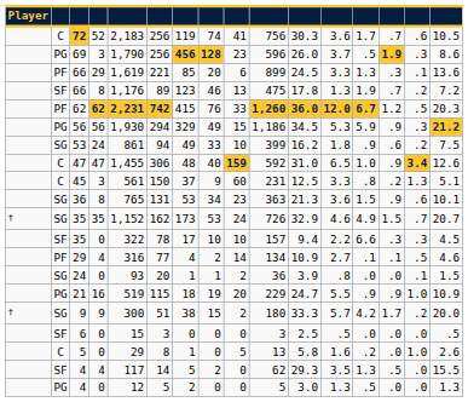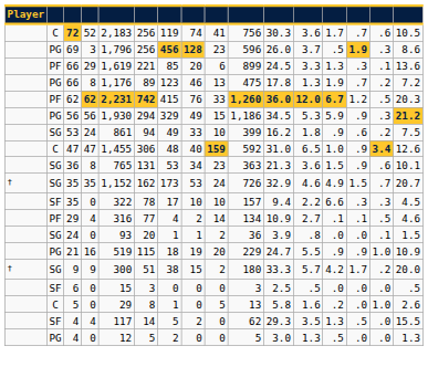 <table class="wikitable sortable" style="font-size: 95%; text-align:right;">
 <tr>
 <th style="background:#041E42; color:#FFC72C; border-top:#FFC72C 3px solid; border-bottom:#FFC72C 3px solid;">Player</th>
 <th style="background:#041E42; color:#FFC72C; border-top:#FFC72C 3px solid; border-bottom:#FFC72C 3px solid;"></th>
 <th style="background:#041E42; color:#FFC72C; border-top:#FFC72C 3px solid; border-bottom:#FFC72C 3px solid;"></th>
 <th style="background:#041E42; color:#FFC72C; border-top:#FFC72C 3px solid; border-bottom:#FFC72C 3px solid;"></th>
 <th style="background:#041E42; color:#FFC72C; border-top:#FFC72C 3px solid; border-bottom:#FFC72C 3px solid;"></th>
 <th style="background:#041E42; color:#FFC72C; border-top:#FFC72C 3px solid; border-bottom:#FFC72C 3px solid;"></th>
 <th style="background:#041E42; color:#FFC72C; border-top:#FFC72C 3px solid; border-bottom:#FFC72C 3px solid;"></th>
 <th style="background:#041E42; color:#FFC72C; border-top:#FFC72C 3px solid; border-bottom:#FFC72C 3px solid;"></th>
 <th style="background:#041E42; color:#FFC72C; border-top:#FFC72C 3px solid; border-bottom:#FFC72C 3px solid;"></th>
 <th style="background:#041E42; color:#FFC72C; border-top:#FFC72C 3px solid; border-bottom:#FFC72C 3px solid;"></th>
 <th style="background:#041E42; color:#FFC72C; border-top:#FFC72C 3px solid; border-bottom:#FFC72C 3px solid;"></th>
 <th style="background:#041E42; color:#FFC72C; border-top:#FFC72C 3px solid; border-bottom:#FFC72C 3px solid;"></th>
 <th style="background:#041E42; color:#FFC72C; border-top:#FFC72C 3px solid; border-bottom:#FFC72C 3px solid;"></th>
 <th style="background:#041E42; color:#FFC72C; border-top:#FFC72C 3px solid; border-bottom:#FFC72C 3px solid;"></th>
 <th style="background:#041E42; color:#FFC72C; border-top:#FFC72C 3px solid; border-bottom:#FFC72C 3px solid;"></th>
 <th style="background:#041E42; color:#FFC72C; border-top:#FFC72C 3px solid; border-bottom:#FFC72C 3px solid;"></th>
 </tr>
 <tr>
 <td style="text-align:left;"></td>
 <td style="text-align:center;">C</td>
 <td style="background:#FFC72C; color:#041E42;"><strong>72</strong></td>
 <td>52</td>
 <td>2,183</td>
 <td>256</td>
 <td>119</td>
 <td>74</td>
 <td>41</td>
 <td>756</td>
 <td>30.3</td>
 <td>3.6</td>
 <td>1.7</td>
 <td>.7</td>
 <td>.6</td>
 <td>10.5</td>
 </tr>
 <tr>
 <td style="text-align:left;"></td>
 <td style="text-align:center;">PG</td>
 <td>69</td>
 <td>3</td>
-<td>1,790</td>
+<td>1,796</td>
 <td>256</td>
 <td style="background:#FFC72C; color:#041E42;"><strong>456</strong></td>
 <td style="background:#FFC72C; color:#041E42;"><strong>128</strong></td>
 <td>23</td>
 <td>596</td>
 <td>26.0</td>
 <td>3.7</td>
 <td>.5</td>
 <td style="background:#FFC72C; color:#041E42;"><strong>1.9</strong></td>
 <td>.3</td>
 <td>8.6</td>
 </tr>
 <tr>
 <td style="text-align:left;"></td>
 <td style="text-align:center;">PF</td>
 <td>66</td>
 <td>29</td>
 <td>1,619</td>
 <td>221</td>
 <td>85</td>
 <td>20</td>
 <td>6</td>
 <td>899</td>
 <td>24.5</td>
 <td>3.3</td>
 <td>1.3</td>
 <td>.3</td>
 <td>.1</td>
 <td>13.6</td>
 </tr>
 <tr>
 <td style="text-align:left;"></td>
-<td style="text-align:center;">SF</td>
+<td style="text-align:center;">PG</td>
 <td>66</td>
 <td>8</td>
 <td>1,176</td>
 <td>89</td>
 <td>123</td>
 <td>46</td>
 <td>13</td>
 <td>475</td>
 <td>17.8</td>
 <td>1.3</td>
 <td>1.9</td>
 <td>.7</td>
 <td>.2</td>
 <td>7.2</td>
 </tr>
 <tr>
 <td style="text-align:left;"></td>
 <td style="text-align:center;">PF</td>
 <td>62</td>
 <td style="background:#FFC72C; color:#041E42;"><strong>62</strong></td>
 <td style="background:#FFC72C; color:#041E42;"><strong>2,231</strong></td>
 <td style="background:#FFC72C; color:#041E42;"><strong>742</strong></td>
 <td>415</td>
 <td>76</td>
 <td>33</td>
 <td style="background:#FFC72C; color:#041E42;"><strong>1,260</strong></td>
 <td style="background:#FFC72C; color:#041E42;"><strong>36.0</strong></td>
 <td style="background:#FFC72C; color:#041E42;"><strong>12.0</strong></td>
 <td style="background:#FFC72C; color:#041E42;"><strong>6.7</strong></td>
 <td>1.2</td>
 <td>.5</td>
 <td>20.3</td>
 </tr>
 <tr>
 <td style="text-align:left;"></td>
 <td style="text-align:center;">PG</td>
 <td>56</td>
 <td>56</td>
 <td>1,930</td>
 <td>294</td>
 <td>329</td>
 <td>49</td>
 <td>15</td>
 <td>1,186</td>
 <td>34.5</td>
 <td>5.3</td>
 <td>5.9</td>
 <td>.9</td>
 <td>.3</td>
 <td style="background:#FFC72C; color:#041E42;"><strong>21.2</strong></td>
 </tr>
 <tr>
 <td style="text-align:left;"></td>
 <td style="text-align:center;">SG</td>
 <td>53</td>
 <td>24</td>
 <td>861</td>
 <td>94</td>
 <td>49</td>
 <td>33</td>
 <td>10</td>
 <td>399</td>
 <td>16.2</td>
 <td>1.8</td>
 <td>.9</td>
 <td>.6</td>
 <td>.2</td>
 <td>7.5</td>
 </tr>
 <tr>
 <td style="text-align:left;"></td>
 <td style="text-align:center;">C</td>
 <td>47</td>
 <td>47</td>
 <td>1,455</td>
 <td>306</td>
 <td>48</td>
 <td>40</td>
 <td style="background:#FFC72C; color:#041E42;"><strong>159</strong></td>
 <td>592</td>
 <td>31.0</td>
 <td>6.5</td>
 <td>1.0</td>
 <td>.9</td>
 <td style="background:#FFC72C; color:#041E42;"><strong>3.4</strong></td>
 <td>12.6</td>
-</tr>
-<tr>
-<td style="text-align:left;"></td>
-<td style="text-align:center;">C</td>
-<td>45</td>
-<td>3</td>
-<td>561</td>
-<td>150</td>
-<td>37</td>
-<td>9</td>
-<td>60</td>
-<td>231</td>
-<td>12.5</td>
-<td>3.3</td>
-<td>.8</td>
-<td>.2</td>
-<td>1.3</td>
-<td>5.1</td>
 </tr>
 <tr>
 <td style="text-align:left;"></td>
 <td style="text-align:center;">SG</td>
 <td>36</td>
 <td>8</td>
 <td>765</td>
 <td>131</td>
 <td>53</td>
 <td>34</td>
 <td>23</td>
 <td>363</td>
 <td>21.3</td>
 <td>3.6</td>
 <td>1.5</td>
 <td>.9</td>
 <td>.6</td>
 <td>10.1</td>
 </tr>
 <tr>
 <td style="text-align:left;"><sup>†</sup></td>
 <td style="text-align:center;">SG</td>
 <td>35</td>
 <td>35</td>
 <td>1,152</td>
 <td>162</td>
 <td>173</td>
 <td>53</td>
 <td>24</td>
 <td>726</td>
 <td>32.9</td>
 <td>4.6</td>
 <td>4.9</td>
 <td>1.5</td>
 <td>.7</td>
 <td>20.7</td>
 </tr>
 <tr>
 <td style="text-align:left;"></td>
 <td style="text-align:center;">SF</td>
 <td>35</td>
 <td>0</td>
 <td>322</td>
 <td>78</td>
 <td>17</td>
 <td>10</td>
 <td>10</td>
 <td>157</td>
 <td>9.4</td>
 <td>2.2</td>
 <td>6.6</td>
 <td>.3</td>
 <td>.3</td>
 <td>4.5</td>
 </tr>
 <tr>
 <td style="text-align:left;"></td>
 <td style="text-align:center;">PF</td>
 <td>29</td>
 <td>4</td>
 <td>316</td>
 <td>77</td>
 <td>4</td>
 <td>2</td>
 <td>14</td>
 <td>134</td>
 <td>10.9</td>
 <td>2.7</td>
 <td>.1</td>
 <td>.1</td>
 <td>.5</td>
 <td>4.6</td>
 </tr>
 <tr>
 <td style="text-align:left;"></td>
 <td style="text-align:center;">SG</td>
 <td>24</td>
 <td>0</td>
 <td>93</td>
 <td>20</td>
 <td>1</td>
 <td>1</td>
 <td>2</td>
 <td>36</td>
 <td>3.9</td>
 <td>.8</td>
 <td>.0</td>
 <td>.0</td>
 <td>.1</td>
 <td>1.5</td>
 </tr>
 <tr>
 <td style="text-align:left;"></td>
 <td style="text-align:center;">PG</td>
 <td>21</td>
 <td>16</td>
 <td>519</td>
 <td>115</td>
 <td>18</td>
 <td>19</td>
 <td>20</td>
 <td>229</td>
 <td>24.7</td>
 <td>5.5</td>
 <td>.9</td>
 <td>.9</td>
 <td>1.0</td>
 <td>10.9</td>
 </tr>
 <tr>
 <td style="text-align:left;"><sup>†</sup></td>
 <td style="text-align:center;">SG</td>
 <td>9</td>
 <td>9</td>
 <td>300</td>
 <td>51</td>
 <td>38</td>
 <td>15</td>
 <td>2</td>
 <td>180</td>
 <td>33.3</td>
 <td>5.7</td>
 <td>4.2</td>
 <td>1.7</td>
 <td>.2</td>
 <td>20.0</td>
 </tr>
 <tr>
 <td style="text-align:left;"></td>
 <td style="text-align:center;">SF</td>
 <td>6</td>
 <td>0</td>
 <td>15</td>
 <td>3</td>
 <td>0</td>
 <td>0</td>
 <td>0</td>
 <td>3</td>
 <td>2.5</td>
 <td>.5</td>
 <td>.0</td>
 <td>.0</td>
 <td>.0</td>
 <td>.5</td>
 </tr>
 <tr>
 <td style="text-align:left;"></td>
 <td style="text-align:center;">C</td>
 <td>5</td>
 <td>0</td>
 <td>29</td>
 <td>8</td>
 <td>1</td>
 <td>0</td>
 <td>5</td>
 <td>13</td>
 <td>5.8</td>
 <td>1.6</td>
 <td>.2</td>
 <td>.0</td>
 <td>1.0</td>
 <td>2.6</td>
 </tr>
 <tr>
 <td style="text-align:left;"></td>
 <td style="text-align:center;">SF</td>
 <td>4</td>
 <td>4</td>
 <td>117</td>
 <td>14</td>
 <td>5</td>
 <td>2</td>
 <td>0</td>
 <td>62</td>
 <td>29.3</td>
 <td>3.5</td>
 <td>1.3</td>
 <td>.5</td>
 <td>.0</td>
 <td>15.5</td>
 </tr>
 <tr>
 <td style="text-align:left;"></td>
 <td style="text-align:center;">PG</td>
 <td>4</td>
 <td>0</td>
 <td>12</td>
 <td>5</td>
 <td>2</td>
 <td>0</td>
 <td>0</td>
 <td>5</td>
 <td>3.0</td>
 <td>1.3</td>
 <td>.5</td>
 <td>.0</td>
 <td>.0</td>
 <td>1.3</td>
 </tr>
 </table>
